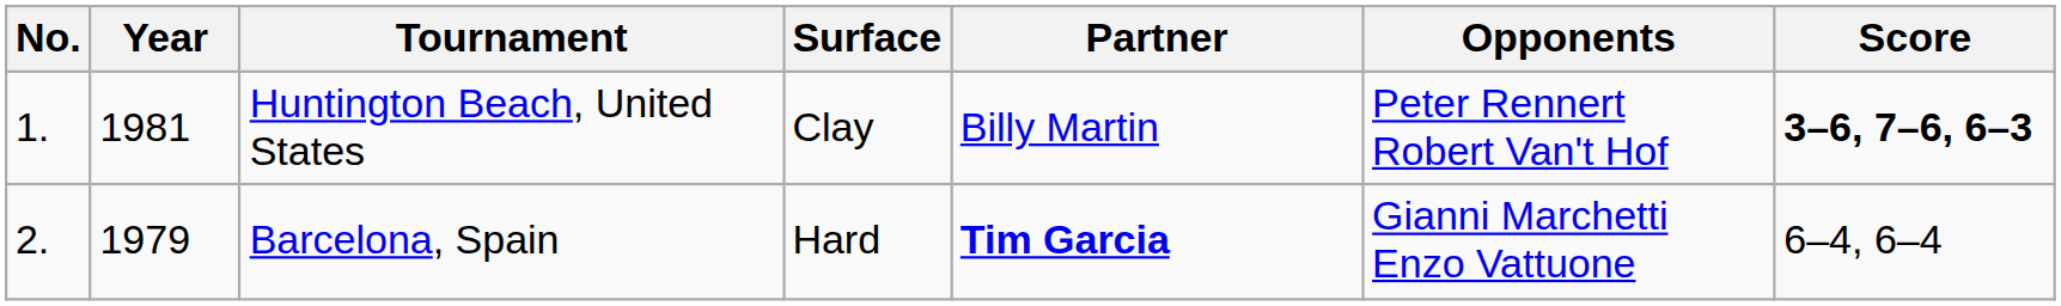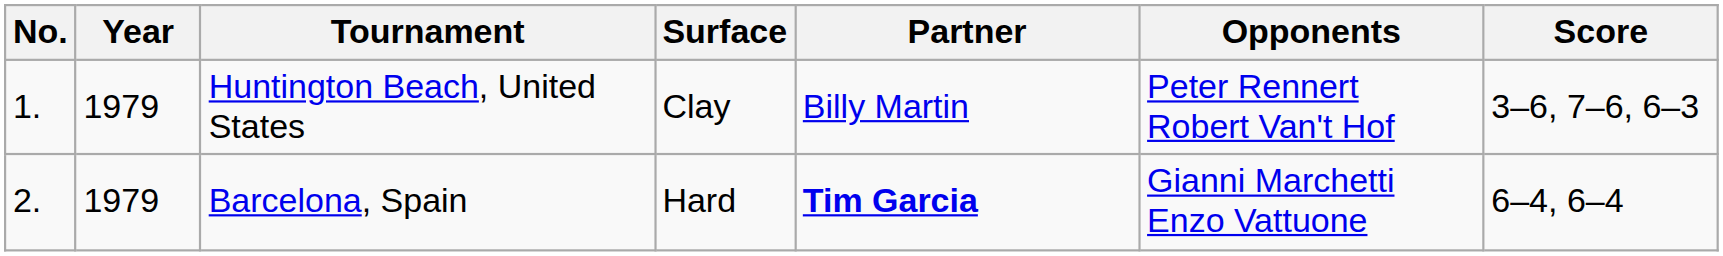 <table class="sortable wikitable" style=font-size:97%>
 <tr>
 <th width=25>No.</th>
 <th width=50>Year</th>
 <th width=200>Tournament</th>
 <th width=55>Surface</th>
 <th width=150>Partner</th>
 <th width=150>Opponents</th>
 <th style="width:100px" class="unsortable">Score</th>
 </tr>
 <tr>
 <td>1.</td>
-<td>1981</td>
+<td>1979</td>
 <td><a href='#'>Huntington Beach</a>, United States</td>
 <td>Clay</td>
 <td> <a href='#'>Billy Martin</a></td>
 <td> <a href='#'>Peter Rennert</a><br> <a href='#'>Robert Van't Hof</a></td>
-<td><strong>3–6, 7–6, 6–3</strong></td>
+<td>3–6, 7–6, 6–3</td>
 </tr>
 <tr>
 <td>2.</td>
 <td>1979</td>
 <td><a href='#'>Barcelona</a>, Spain</td>
 <td>Hard</td>
 <td><strong> <a href='#'>Tim Garcia</a></strong></td>
 <td> <a href='#'>Gianni Marchetti</a><br> <a href='#'>Enzo Vattuone</a></td>
 <td>6–4, 6–4</td>
 </tr>
 </table>
